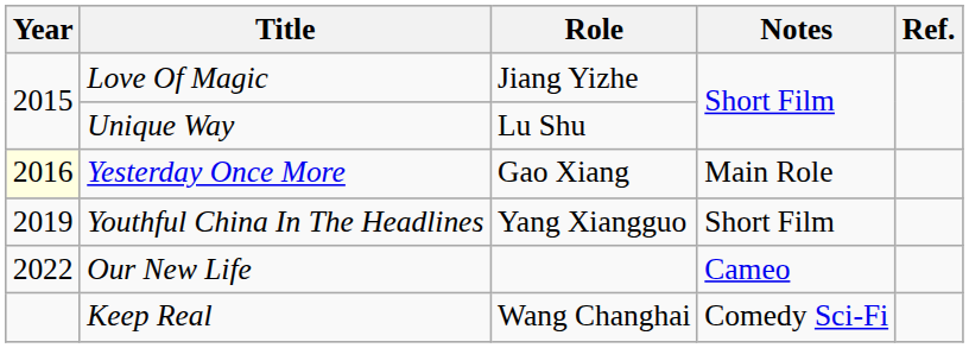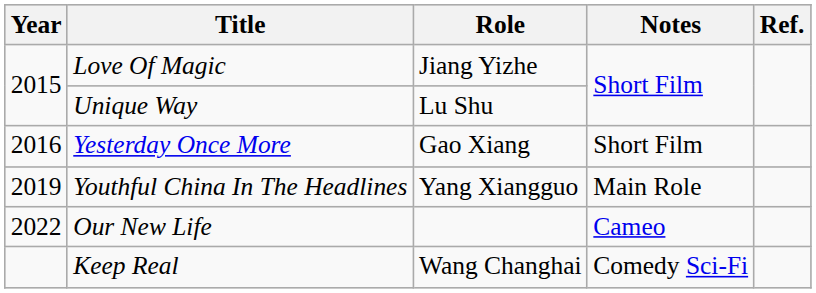 <table class="wikitable sortable">
 <tr>
 <th>Year</th>
 <th>Title</th>
 <th>Role</th>
 <th>Notes</th>
 <th>Ref.</th>
 </tr>
 <tr>
 <td rowspan=2>2015</td>
 <td><em>Love Of Magic</em></td>
 <td>Jiang Yizhe</td>
 <td rowspan=2><a href='#'>Short Film</a></td>
 <td rowspan=2></td>
 </tr>
 <tr>
 <td><em>Unique Way</em></td>
 <td>Lu Shu</td>
 </tr>
 <tr>
-<td style="background: lightyellow;">2016</td>
+<td>2016</td>
 <td><em><a href='#'>Yesterday Once More</a></em></td>
 <td>Gao Xiang</td>
-<td>Main Role</td>
+<td>Short Film</td>
 <td></td>
 </tr>
 <tr>
 <td>2019</td>
 <td><em>Youthful China In The Headlines</em></td>
 <td>Yang Xiangguo</td>
-<td>Short Film</td>
+<td>Main Role</td>
 <td></td>
 </tr>
 <tr>
 <td>2022</td>
 <td><em>Our New Life</em></td>
 <td></td>
 <td><a href='#'>Cameo</a></td>
 <td></td>
 </tr>
 <tr>
 <td></td>
 <td><em>Keep Real</em></td>
 <td>Wang Changhai</td>
 <td>Comedy <a href='#'>Sci-Fi</a></td>
 <td></td>
 </tr>
 </table>
